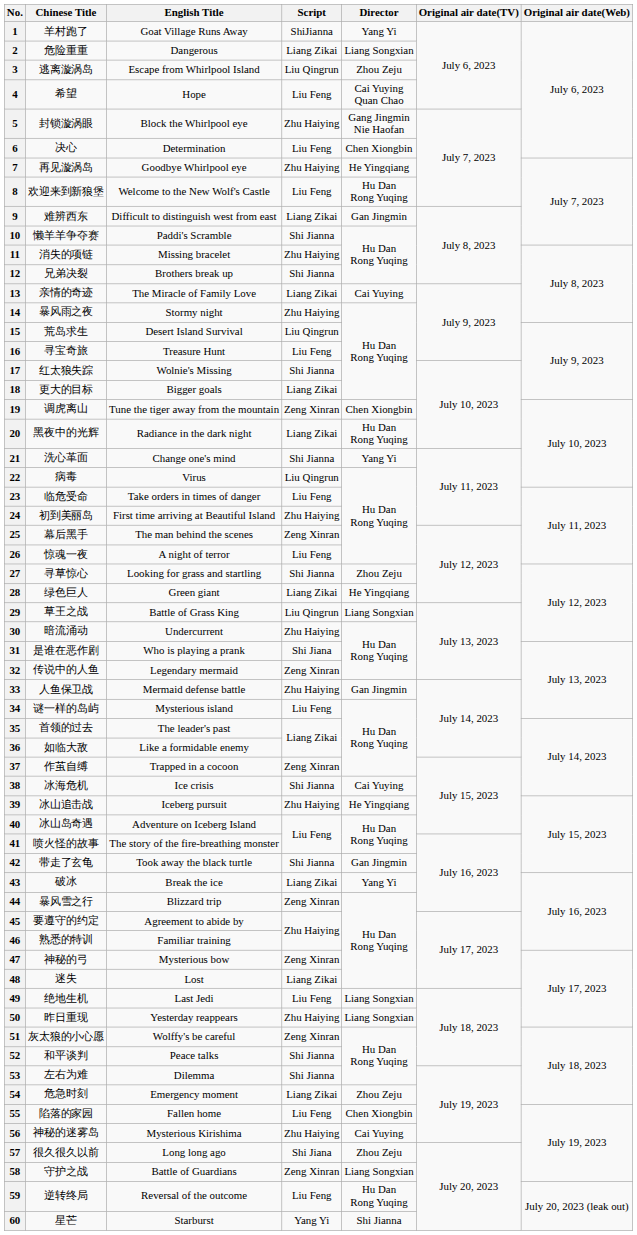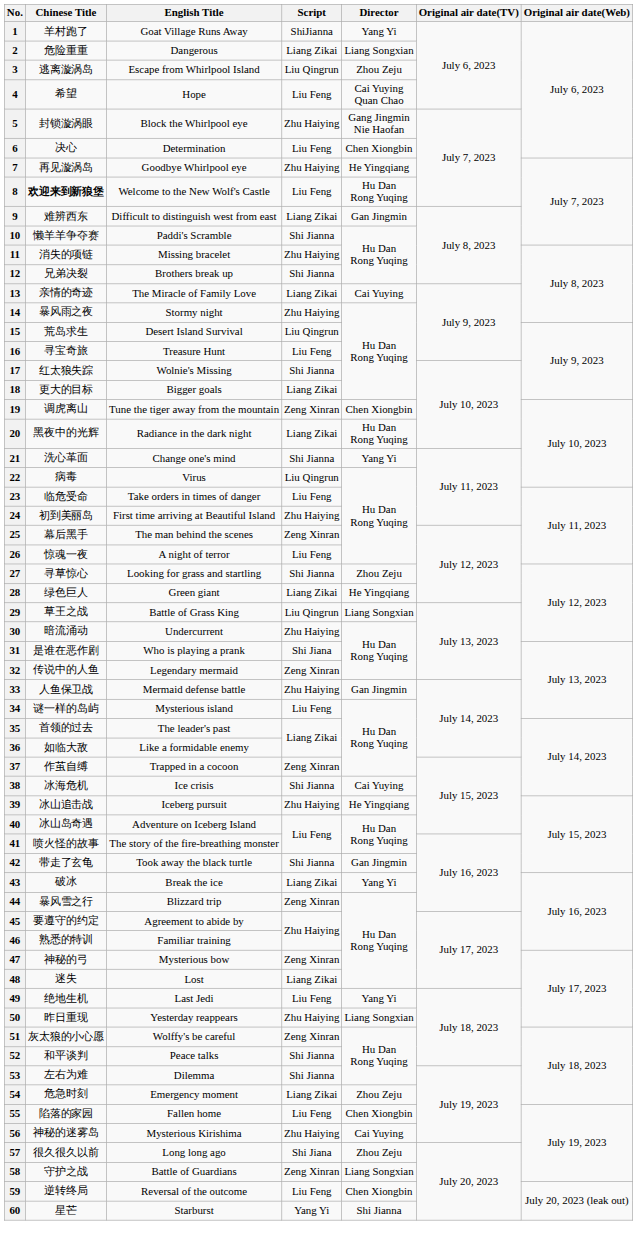 <table class="wikitable" style="text-align:center;">
 <tr>
 <th>No.</th>
 <th>Chinese Title</th>
 <th>English Title</th>
 <th>Script</th>
 <th>Director</th>
 <th>Original air date(TV)</th>
 <th>Original air date(Web)</th>
 </tr>
 <tr>
 <th>1</th>
 <td>羊村跑了</td>
 <td>Goat Village Runs Away</td>
 <td>ShiJianna</td>
 <td>Yang Yi</td>
 <td rowspan="4">July 6, 2023</td>
 <td rowspan="6">July 6, 2023</td>
 </tr>
 <tr>
 <th>2</th>
 <td>危险重重</td>
 <td>Dangerous</td>
 <td>Liang Zikai</td>
 <td>Liang Songxian</td>
 </tr>
 <tr>
 <th>3</th>
 <td>逃离漩涡岛</td>
 <td>Escape from Whirlpool Island</td>
 <td>Liu Qingrun</td>
 <td>Zhou Zeju</td>
 </tr>
 <tr>
 <th>4</th>
 <td>希望</td>
 <td>Hope</td>
 <td>Liu Feng</td>
 <td>Cai Yuying<br>Quan Chao</td>
 </tr>
 <tr>
 <th>5</th>
 <td>封锁漩涡眼</td>
 <td>Block the Whirlpool eye</td>
 <td>Zhu Haiying</td>
 <td>Gang Jingmin<br>Nie Haofan</td>
 <td rowspan="4">July 7, 2023</td>
 </tr>
 <tr>
 <th>6</th>
 <td>决心</td>
 <td>Determination</td>
 <td>Liu Feng</td>
 <td>Chen Xiongbin</td>
 </tr>
 <tr>
 <th>7</th>
 <td>再见漩涡岛</td>
 <td>Goodbye Whirlpool eye</td>
 <td>Zhu Haiying</td>
 <td>He Yingqiang</td>
 <td rowspan="4">July 7, 2023</td>
 </tr>
 <tr>
 <th>8</th>
-<td>欢迎来到新狼堡</td>
+<td><strong>欢迎来到新狼堡</strong></td>
 <td>Welcome to the New Wolf's Castle</td>
 <td>Liu Feng</td>
 <td>Hu Dan<br>Rong Yuqing</td>
 </tr>
 <tr>
 <th>9</th>
 <td>难辨西东</td>
 <td>Difficult to distinguish west from east</td>
 <td>Liang Zikai</td>
 <td>Gan Jingmin</td>
 <td rowspan="4">July 8, 2023</td>
 </tr>
 <tr>
 <th>10</th>
 <td>懒羊羊争夺赛</td>
 <td>Paddi's Scramble</td>
 <td>Shi Jianna</td>
 <td rowspan="3">Hu Dan<br>Rong Yuqing</td>
 </tr>
 <tr>
 <th>11</th>
 <td>消失的项链</td>
 <td>Missing bracelet</td>
 <td>Zhu Haiying</td>
 <td rowspan="4">July 8, 2023</td>
 </tr>
 <tr>
 <th>12</th>
 <td>兄弟决裂</td>
 <td>Brothers break up</td>
 <td>Shi Jianna</td>
 </tr>
 <tr>
 <th>13</th>
 <td>亲情的奇迹</td>
 <td>The Miracle of Family Love</td>
 <td>Liang Zikai</td>
 <td>Cai Yuying</td>
 <td rowspan="4">July 9, 2023</td>
 </tr>
 <tr>
 <th>14</th>
 <td>暴风雨之夜</td>
 <td>Stormy night</td>
 <td>Zhu Haiying</td>
 <td rowspan="5">Hu Dan<br>Rong Yuqing</td>
 </tr>
 <tr>
 <th>15</th>
 <td>荒岛求生</td>
 <td>Desert Island Survival</td>
 <td>Liu Qingrun</td>
 <td rowspan="4">July 9, 2023</td>
 </tr>
 <tr>
 <th>16</th>
 <td>寻宝奇旅</td>
 <td>Treasure Hunt</td>
 <td>Liu Feng</td>
 </tr>
 <tr>
 <th>17</th>
 <td>红太狼失踪</td>
 <td>Wolnie's Missing</td>
 <td>Shi Jianna</td>
 <td rowspan="4">July 10, 2023</td>
 </tr>
 <tr>
 <th>18</th>
 <td>更大的目标</td>
 <td>Bigger goals</td>
 <td>Liang Zikai</td>
 </tr>
 <tr>
 <th>19</th>
 <td>调虎离山</td>
 <td>Tune the tiger away from the mountain</td>
 <td>Zeng Xinran</td>
 <td>Chen Xiongbin</td>
 <td rowspan="4">July 10, 2023</td>
 </tr>
 <tr>
 <th>20</th>
 <td>黑夜中的光辉</td>
 <td>Radiance in the dark night</td>
 <td>Liang Zikai</td>
 <td>Hu Dan<br>Rong Yuqing</td>
 </tr>
 <tr>
 <th>21</th>
 <td>洗心革面</td>
 <td>Change one's mind</td>
 <td>Shi Jianna</td>
 <td>Yang Yi</td>
 <td rowspan="4">July 11, 2023</td>
 </tr>
 <tr>
 <th>22</th>
 <td>病毒</td>
 <td>Virus</td>
 <td>Liu Qingrun</td>
 <td rowspan="5">Hu Dan<br>Rong Yuqing</td>
 </tr>
 <tr>
 <th>23</th>
 <td>临危受命</td>
 <td>Take orders in times of danger</td>
 <td>Liu Feng</td>
 <td rowspan="4">July 11, 2023</td>
 </tr>
 <tr>
 <th>24</th>
 <td>初到美丽岛</td>
 <td>First time arriving at Beautiful Island</td>
 <td>Zhu Haiying</td>
 </tr>
 <tr>
 <th>25</th>
 <td>幕后黑手</td>
 <td>The man behind the scenes</td>
 <td>Zeng Xinran</td>
 <td rowspan="4">July 12, 2023</td>
 </tr>
 <tr>
 <th>26</th>
 <td>惊魂一夜</td>
 <td>A night of terror</td>
 <td>Liu Feng</td>
 </tr>
 <tr>
 <th>27</th>
 <td>寻草惊心</td>
 <td>Looking for grass and startling</td>
 <td>Shi Jianna</td>
 <td>Zhou Zeju</td>
 <td rowspan="4">July 12, 2023</td>
 </tr>
 <tr>
 <th>28</th>
 <td>绿色巨人</td>
 <td>Green giant</td>
 <td>Liang Zikai</td>
 <td>He Yingqiang</td>
 </tr>
 <tr>
 <th>29</th>
 <td>草王之战</td>
 <td>Battle of Grass King</td>
 <td>Liu Qingrun</td>
 <td>Liang Songxian</td>
 <td rowspan="4">July 13, 2023</td>
 </tr>
 <tr>
 <th>30</th>
 <td>暗流涌动</td>
 <td>Undercurrent</td>
 <td>Zhu Haiying</td>
 <td rowspan="3">Hu Dan<br>Rong Yuqing</td>
 </tr>
 <tr>
 <th>31</th>
 <td>是谁在恶作剧</td>
 <td>Who is playing a prank</td>
 <td>Shi Jiana</td>
 <td rowspan="4">July 13, 2023</td>
 </tr>
 <tr>
 <th>32</th>
 <td>传说中的人鱼</td>
 <td>Legendary mermaid</td>
 <td>Zeng Xinran</td>
 </tr>
 <tr>
 <th>33</th>
 <td>人鱼保卫战</td>
 <td>Mermaid defense battle</td>
 <td>Zhu Haiying</td>
 <td>Gan Jingmin</td>
 <td rowspan="4">July 14, 2023</td>
 </tr>
 <tr>
 <th>34</th>
 <td>谜一样的岛屿</td>
 <td>Mysterious island</td>
 <td>Liu Feng</td>
 <td rowspan="4">Hu Dan<br>Rong Yuqing</td>
 </tr>
 <tr>
 <th>35</th>
 <td>首领的过去</td>
 <td>The leader's past</td>
 <td rowspan="2">Liang Zikai</td>
 <td rowspan="4">July 14, 2023</td>
 </tr>
 <tr>
 <th>36</th>
 <td>如临大敌</td>
 <td>Like a formidable enemy</td>
 </tr>
 <tr>
 <th>37</th>
 <td>作茧自缚</td>
 <td>Trapped in a cocoon</td>
 <td>Zeng Xinran</td>
 <td rowspan="4">July 15, 2023</td>
 </tr>
 <tr>
 <th>38</th>
 <td>冰海危机</td>
 <td>Ice crisis</td>
 <td>Shi Jianna</td>
 <td>Cai Yuying</td>
 </tr>
 <tr>
 <th>39</th>
 <td>冰山追击战</td>
 <td>Iceberg pursuit</td>
 <td>Zhu Haiying</td>
 <td>He Yingqiang</td>
 <td rowspan="4">July 15, 2023</td>
 </tr>
 <tr>
 <th>40</th>
 <td>冰山岛奇遇</td>
 <td>Adventure on Iceberg Island</td>
 <td rowspan="2">Liu Feng</td>
 <td rowspan="2">Hu Dan<br>Rong Yuqing</td>
 </tr>
 <tr>
 <th>41</th>
 <td>喷火怪的故事</td>
 <td>The story of the fire-breathing monster</td>
 <td rowspan="4">July 16, 2023</td>
 </tr>
 <tr>
 <th>42</th>
 <td>带走了玄龟</td>
 <td>Took away the black turtle</td>
 <td>Shi Jianna</td>
 <td>Gan Jingmin</td>
 </tr>
 <tr>
 <th>43</th>
 <td>破冰</td>
 <td>Break the ice</td>
 <td>Liang Zikai</td>
 <td>Yang Yi</td>
 <td rowspan="4">July 16, 2023</td>
 </tr>
 <tr>
 <th>44</th>
 <td>暴风雪之行</td>
 <td>Blizzard trip</td>
 <td>Zeng Xinran</td>
 <td rowspan="5">Hu Dan<br>Rong Yuqing</td>
 </tr>
 <tr>
 <th>45</th>
 <td>要遵守的约定</td>
 <td>Agreement to abide by</td>
 <td rowspan="2">Zhu Haiying</td>
 <td rowspan="4">July 17, 2023</td>
 </tr>
 <tr>
 <th>46</th>
 <td>熟悉的特训</td>
 <td>Familiar training</td>
 </tr>
 <tr>
 <th>47</th>
 <td>神秘的弓</td>
 <td>Mysterious bow</td>
 <td>Zeng Xinran</td>
 <td rowspan="4">July 17, 2023</td>
 </tr>
 <tr>
 <th>48</th>
 <td>迷失</td>
 <td>Lost</td>
 <td>Liang Zikai</td>
 </tr>
 <tr>
 <th>49</th>
 <td>绝地生机</td>
 <td>Last Jedi</td>
 <td>Liu Feng</td>
-<td>Liang Songxian</td>
+<td>Yang Yi</td>
 <td rowspan="4">July 18, 2023</td>
 </tr>
 <tr>
 <th>50</th>
 <td>昨日重现</td>
 <td>Yesterday reappears</td>
 <td>Zhu Haiying</td>
 <td>Liang Songxian</td>
 </tr>
 <tr>
 <th>51</th>
 <td>灰太狼的小心愿</td>
 <td>Wolffy's be careful</td>
 <td>Zeng Xinran</td>
 <td rowspan="3">Hu Dan<br>Rong Yuqing</td>
 <td rowspan="4">July 18, 2023</td>
 </tr>
 <tr>
 <th>52</th>
 <td>和平谈判</td>
 <td>Peace talks</td>
 <td>Shi Jianna</td>
 </tr>
 <tr>
 <th>53</th>
 <td>左右为难</td>
 <td>Dilemma</td>
 <td>Shi Jianna</td>
 <td rowspan="4">July 19, 2023</td>
 </tr>
 <tr>
 <th>54</th>
 <td>危急时刻</td>
 <td>Emergency moment</td>
 <td>Liang Zikai</td>
 <td>Zhou Zeju</td>
 </tr>
 <tr>
 <th>55</th>
 <td>陷落的家园</td>
 <td>Fallen home</td>
 <td>Liu Feng</td>
 <td>Chen Xiongbin</td>
 <td rowspan="4">July 19, 2023</td>
 </tr>
 <tr>
 <th>56</th>
 <td>神秘的迷雾岛</td>
 <td>Mysterious Kirishima</td>
 <td>Zhu Haiying</td>
 <td>Cai Yuying</td>
 </tr>
 <tr>
 <th>57</th>
 <td>很久很久以前</td>
 <td>Long long ago</td>
 <td>Shi Jiana</td>
 <td>Zhou Zeju</td>
 <td rowspan="4">July 20, 2023</td>
 </tr>
 <tr>
 <th>58</th>
 <td>守护之战</td>
 <td>Battle of Guardians</td>
 <td>Zeng Xinran</td>
 <td>Liang Songxian</td>
 </tr>
 <tr>
 <th>59</th>
 <td>逆转终局</td>
 <td>Reversal of the outcome</td>
 <td>Liu Feng</td>
-<td>Hu Dan<br>Rong Yuqing</td>
+<td>Chen Xiongbin</td>
 <td rowspan="2">July 20, 2023 (leak out)</td>
 </tr>
 <tr>
 <th>60</th>
 <td>星芒</td>
 <td>Starburst</td>
 <td>Yang Yi</td>
 <td>Shi Jianna</td>
 </tr>
 </table>
